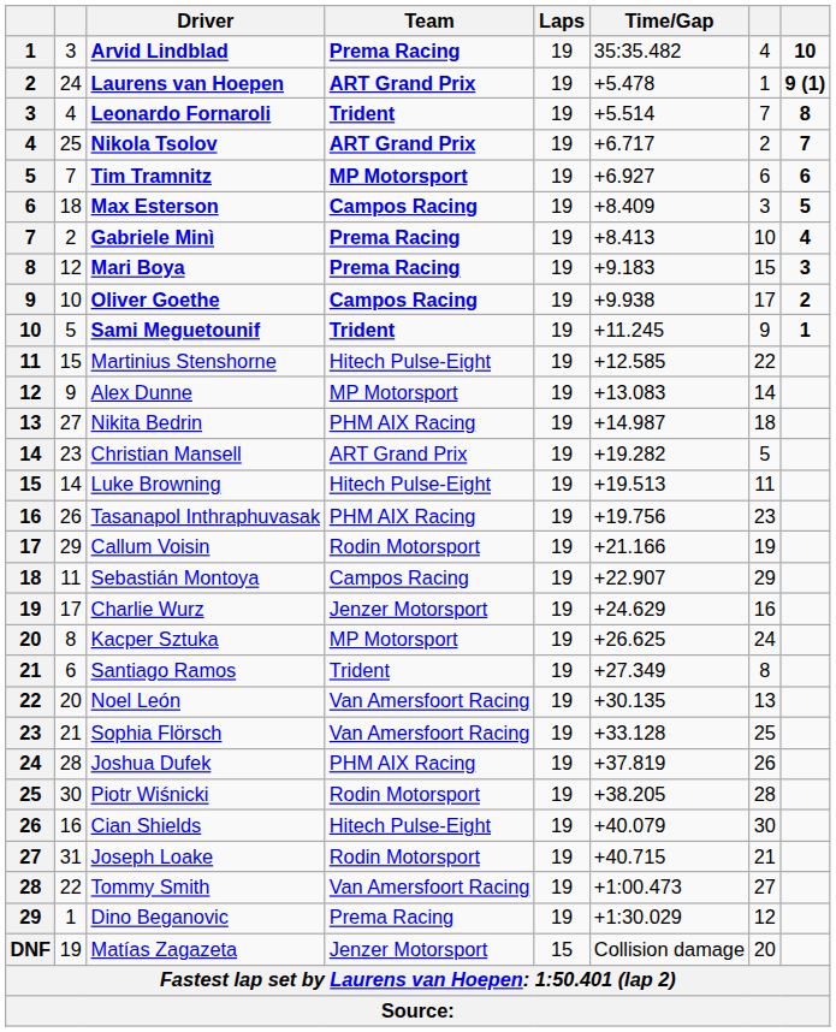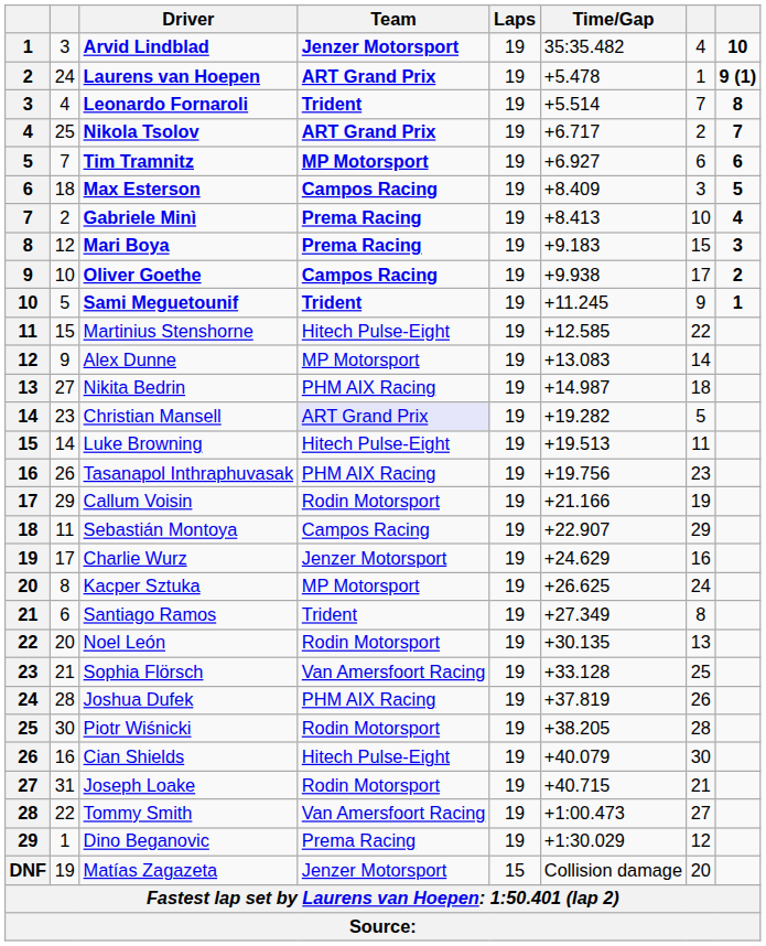 <table class="wikitable" style="font-size:85%">
 <tr>
 <th></th>
 <th></th>
 <th>Driver</th>
 <th>Team</th>
 <th>Laps</th>
 <th>Time/Gap</th>
 <th></th>
 <th></th>
 </tr>
 <tr>
 <th>1</th>
 <td align="center">3</td>
 <td> <strong><a href='#'>Arvid Lindblad</a></strong></td>
-<td><strong><a href='#'>Prema Racing</a></strong></td>
+<td><strong><a href='#'>Jenzer Motorsport</a></strong></td>
 <td align="center">19</td>
 <td>35:35.482</td>
 <td align="center">4</td>
 <td align="center"><strong>10</strong></td>
 </tr>
 <tr>
 <th>2</th>
 <td align="center">24</td>
 <td> <strong><a href='#'>Laurens van Hoepen</a></strong></td>
 <td><strong><a href='#'>ART Grand Prix</a></strong></td>
 <td align="center">19</td>
 <td>+5.478</td>
 <td align="center">1</td>
 <td align="center"><strong>9 (1)</strong></td>
 </tr>
 <tr>
 <th>3</th>
 <td align="center">4</td>
 <td> <strong><a href='#'>Leonardo Fornaroli</a></strong></td>
 <td><strong><a href='#'>Trident</a></strong></td>
 <td align="center">19</td>
 <td>+5.514</td>
 <td align="center">7</td>
 <td align="center"><strong>8</strong></td>
 </tr>
 <tr>
 <th>4</th>
 <td align="center">25</td>
 <td> <strong><a href='#'>Nikola Tsolov</a></strong></td>
 <td><strong><a href='#'>ART Grand Prix</a></strong></td>
 <td align="center">19</td>
 <td>+6.717</td>
 <td align="center">2</td>
 <td align="center"><strong>7</strong></td>
 </tr>
 <tr>
 <th>5</th>
 <td align="center">7</td>
 <td> <strong><a href='#'>Tim Tramnitz</a></strong></td>
 <td><strong><a href='#'>MP Motorsport</a></strong></td>
 <td align="center">19</td>
 <td>+6.927</td>
 <td align="center">6</td>
 <td align="center"><strong>6</strong></td>
 </tr>
 <tr>
 <th>6</th>
 <td align="center">18</td>
 <td> <strong><a href='#'>Max Esterson</a></strong></td>
 <td><strong><a href='#'>Campos Racing</a></strong></td>
 <td align="center">19</td>
 <td>+8.409</td>
 <td align="center">3</td>
 <td align="center"><strong>5</strong></td>
 </tr>
 <tr>
 <th>7</th>
 <td align="center">2</td>
 <td> <strong><a href='#'>Gabriele Minì</a></strong></td>
 <td><strong><a href='#'>Prema Racing</a></strong></td>
 <td align="center">19</td>
 <td>+8.413</td>
 <td align="center">10</td>
 <td align="center"><strong>4</strong></td>
 </tr>
 <tr>
 <th>8</th>
 <td align="center">12</td>
 <td> <strong><a href='#'>Mari Boya</a></strong></td>
 <td><strong><a href='#'>Prema Racing</a></strong></td>
 <td align="center">19</td>
 <td>+9.183</td>
 <td align="center">15</td>
 <td align="center"><strong>3</strong></td>
 </tr>
 <tr>
 <th>9</th>
 <td align="center">10</td>
 <td> <strong><a href='#'>Oliver Goethe</a></strong></td>
 <td><strong><a href='#'>Campos Racing</a></strong></td>
 <td align="center">19</td>
 <td>+9.938</td>
 <td align="center">17</td>
 <td align="center"><strong>2</strong></td>
 </tr>
 <tr>
 <th>10</th>
 <td align="center">5</td>
 <td> <strong><a href='#'>Sami Meguetounif</a></strong></td>
 <td><strong><a href='#'>Trident</a></strong></td>
 <td align="center">19</td>
 <td>+11.245</td>
 <td align="center">9</td>
 <td align="center"><strong>1</strong></td>
 </tr>
 <tr>
 <th>11</th>
 <td align="center">15</td>
 <td> <a href='#'>Martinius Stenshorne</a></td>
 <td><a href='#'>Hitech Pulse-Eight</a></td>
 <td align="center">19</td>
 <td>+12.585</td>
 <td align="center">22</td>
 <td align="center"></td>
 </tr>
 <tr>
 <th>12</th>
 <td align="center">9</td>
 <td> <a href='#'>Alex Dunne</a></td>
 <td><a href='#'>MP Motorsport</a></td>
 <td align="center">19</td>
 <td>+13.083</td>
 <td align="center">14</td>
 <td align="center"></td>
 </tr>
 <tr>
 <th>13</th>
 <td align="center">27</td>
 <td> <a href='#'>Nikita Bedrin</a></td>
 <td><a href='#'>PHM AIX Racing</a></td>
 <td align="center">19</td>
 <td>+14.987</td>
 <td align="center">18</td>
 <td align="center"></td>
 </tr>
 <tr>
 <th>14</th>
 <td align="center">23</td>
 <td> <a href='#'>Christian Mansell</a></td>
-<td><a href='#'>ART Grand Prix</a></td>
+<td style="background: lavender;"><a href='#'>ART Grand Prix</a></td>
 <td align="center">19</td>
 <td>+19.282</td>
 <td align="center">5</td>
 <td align="center"></td>
 </tr>
 <tr>
 <th>15</th>
 <td align="center">14</td>
 <td> <a href='#'>Luke Browning</a></td>
 <td><a href='#'>Hitech Pulse-Eight</a></td>
 <td align="center">19</td>
 <td>+19.513</td>
 <td align="center">11</td>
 <td align="center"></td>
 </tr>
 <tr>
 <th>16</th>
 <td align="center">26</td>
 <td> <a href='#'>Tasanapol Inthraphuvasak</a></td>
 <td><a href='#'>PHM AIX Racing</a></td>
 <td align="center">19</td>
 <td>+19.756</td>
 <td align="center">23</td>
 <td align="center"></td>
 </tr>
 <tr>
 <th>17</th>
 <td align="center">29</td>
 <td> <a href='#'>Callum Voisin</a></td>
 <td><a href='#'>Rodin Motorsport</a></td>
 <td align="center">19</td>
 <td>+21.166</td>
 <td align="center">19</td>
 <td align="center"></td>
 </tr>
 <tr>
 <th>18</th>
 <td align="center">11</td>
 <td> <a href='#'>Sebastián Montoya</a></td>
 <td><a href='#'>Campos Racing</a></td>
 <td align="center">19</td>
 <td>+22.907</td>
 <td align="center">29</td>
 <td align="center"></td>
 </tr>
 <tr>
 <th>19</th>
 <td align="center">17</td>
 <td> <a href='#'>Charlie Wurz</a></td>
 <td><a href='#'>Jenzer Motorsport</a></td>
 <td align="center">19</td>
 <td>+24.629</td>
 <td align="center">16</td>
 <td align="center"></td>
 </tr>
 <tr>
 <th>20</th>
 <td align="center">8</td>
 <td> <a href='#'>Kacper Sztuka</a></td>
 <td><a href='#'>MP Motorsport</a></td>
 <td align="center">19</td>
 <td>+26.625</td>
 <td align="center">24</td>
 <td align="center"></td>
 </tr>
 <tr>
 <th>21</th>
 <td align="center">6</td>
 <td> <a href='#'>Santiago Ramos</a></td>
 <td><a href='#'>Trident</a></td>
 <td align="center">19</td>
 <td>+27.349</td>
 <td align="center">8</td>
 <td align="center"></td>
 </tr>
 <tr>
 <th>22</th>
 <td align="center">20</td>
 <td> <a href='#'>Noel León</a></td>
-<td><a href='#'>Van Amersfoort Racing</a></td>
+<td><a href='#'>Rodin Motorsport</a></td>
 <td align="center">19</td>
 <td>+30.135</td>
 <td align="center">13</td>
 <td align="center"></td>
 </tr>
 <tr>
 <th>23</th>
 <td align="center">21</td>
 <td> <a href='#'>Sophia Flörsch</a></td>
 <td><a href='#'>Van Amersfoort Racing</a></td>
 <td align="center">19</td>
 <td>+33.128</td>
 <td align="center">25</td>
 <td align="center"></td>
 </tr>
 <tr>
 <th>24</th>
 <td align="center">28</td>
 <td> <a href='#'>Joshua Dufek</a></td>
 <td><a href='#'>PHM AIX Racing</a></td>
 <td align="center">19</td>
 <td>+37.819</td>
 <td align="center">26</td>
 <td align="center"></td>
 </tr>
 <tr>
 <th>25</th>
 <td align="center">30</td>
 <td> <a href='#'>Piotr Wiśnicki</a></td>
 <td><a href='#'>Rodin Motorsport</a></td>
 <td align="center">19</td>
 <td>+38.205</td>
 <td align="center">28</td>
 <td align="center"></td>
 </tr>
 <tr>
 <th>26</th>
 <td align="center">16</td>
 <td> <a href='#'>Cian Shields</a></td>
 <td><a href='#'>Hitech Pulse-Eight</a></td>
 <td align="center">19</td>
 <td>+40.079</td>
 <td align="center">30</td>
 <td align="center"></td>
 </tr>
 <tr>
 <th>27</th>
 <td align="center">31</td>
 <td> <a href='#'>Joseph Loake</a></td>
 <td><a href='#'>Rodin Motorsport</a></td>
 <td align="center">19</td>
 <td>+40.715</td>
 <td align="center">21</td>
 <td align="center"></td>
 </tr>
 <tr>
 <th>28</th>
 <td align="center">22</td>
 <td> <a href='#'>Tommy Smith</a></td>
 <td><a href='#'>Van Amersfoort Racing</a></td>
 <td align="center">19</td>
 <td>+1:00.473</td>
 <td align="center">27</td>
 <td align="center"></td>
 </tr>
 <tr>
 <th>29</th>
 <td align="center">1</td>
 <td> <a href='#'>Dino Beganovic</a></td>
 <td><a href='#'>Prema Racing</a></td>
 <td align="center">19</td>
 <td>+1:30.029</td>
 <td align="center">12</td>
 <td align="center"></td>
 </tr>
 <tr>
 <th>DNF</th>
 <td align="center">19</td>
 <td> <a href='#'>Matías Zagazeta</a></td>
 <td><a href='#'>Jenzer Motorsport</a></td>
 <td align="center">15</td>
 <td>Collision damage</td>
 <td align="center">20</td>
 <td align="center"></td>
 </tr>
 <tr>
 <th colspan="8"><em>Fastest lap set by  <a href='#'>Laurens van Hoepen</a>: 1:50.401 (lap 2)</em></th>
 </tr>
 <tr>
 <th colspan="8">Source:</th>
 </tr>
 </table>
